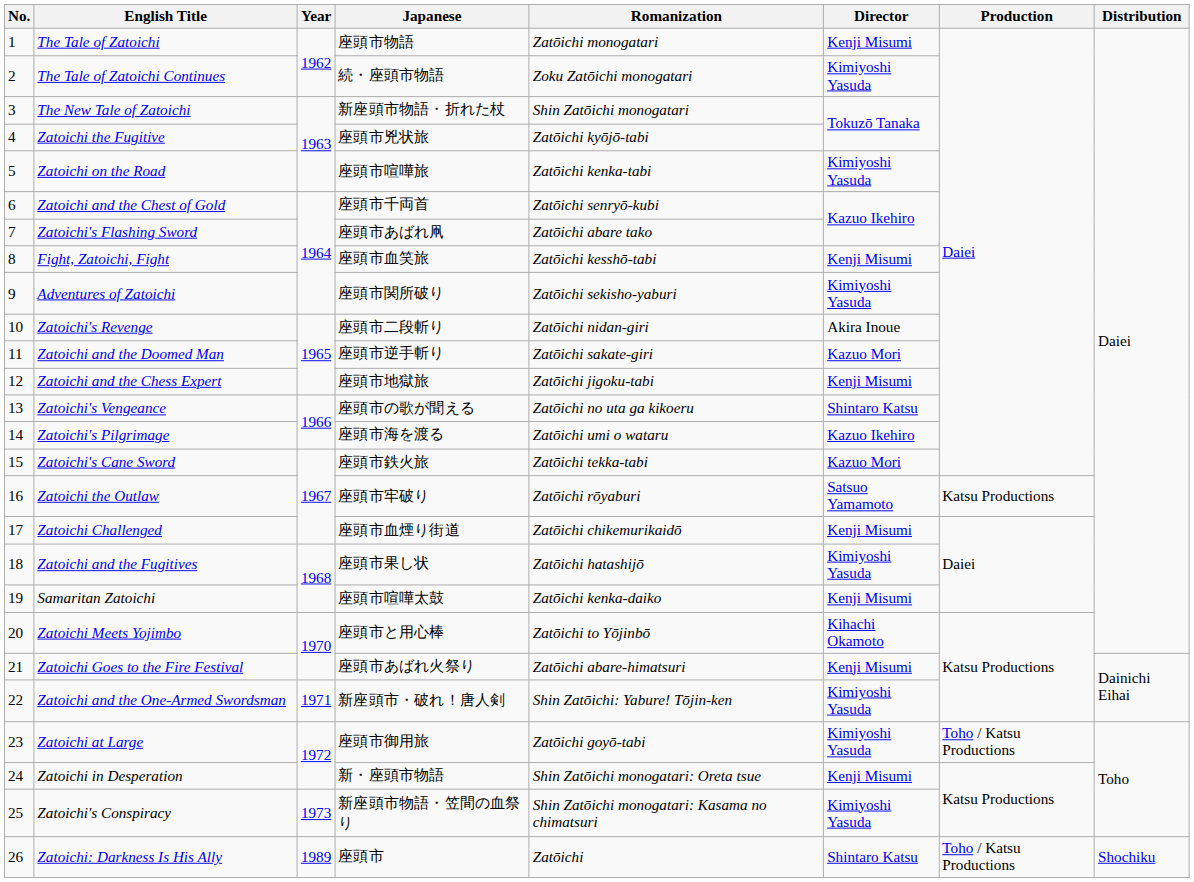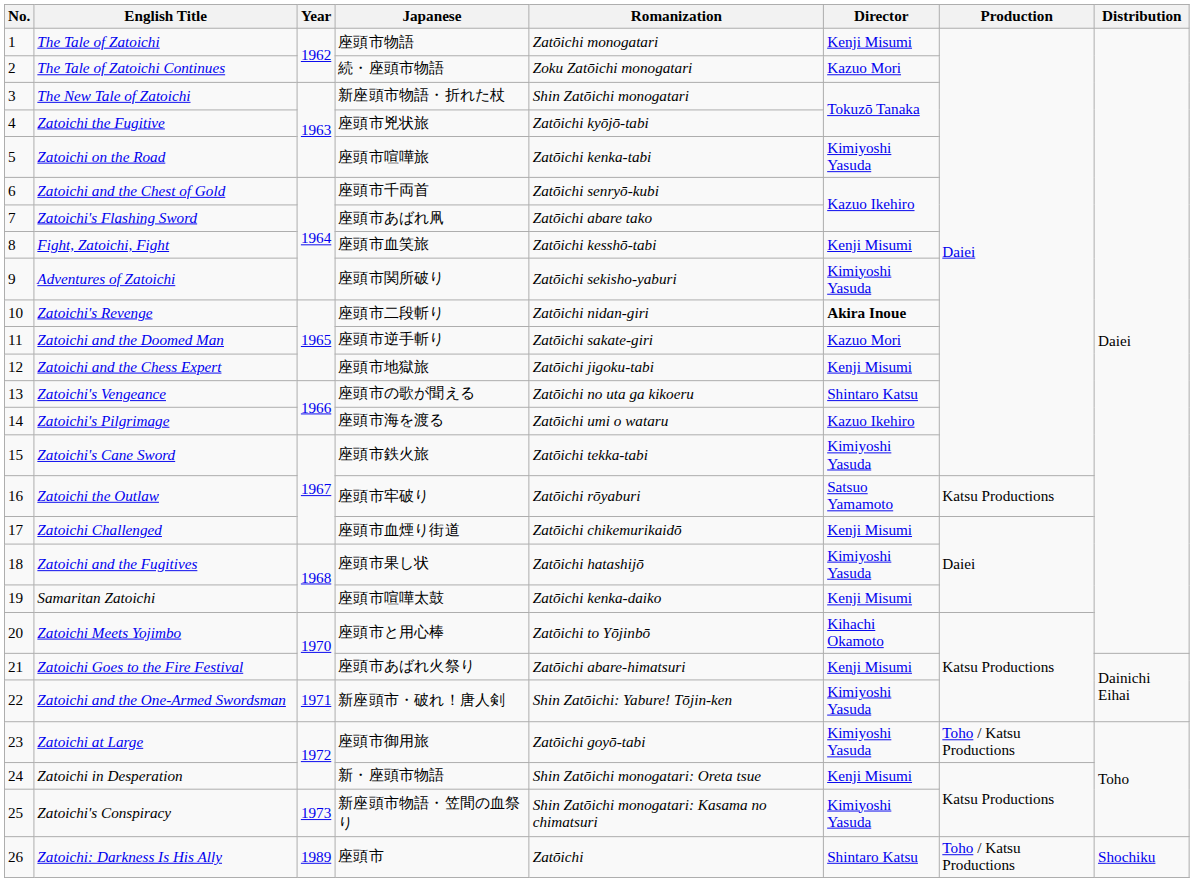 <table class="wikitable">
 <tr>
 <th>No.</th>
 <th style="width:270px;">English Title</th>
 <th>Year</th>
 <th>Japanese</th>
 <th>Romanization</th>
 <th>Director</th>
 <th>Production</th>
 <th>Distribution</th>
 </tr>
 <tr>
 <td>1</td>
 <td><em><a href='#'>The Tale of Zatoichi</a></em></td>
 <td rowspan=2><a href='#'>1962</a></td>
 <td>座頭市物語</td>
 <td><em>Zatōichi monogatari</em></td>
 <td><a href='#'>Kenji Misumi</a></td>
 <td rowspan=15><a href='#'>Daiei</a></td>
 <td rowspan=20>Daiei</td>
 </tr>
 <tr>
 <td>2</td>
 <td><em><a href='#'>The Tale of Zatoichi Continues</a></em></td>
 <td>続・座頭市物語</td>
 <td><em>Zoku Zatōichi monogatari</em></td>
-<td><a href='#'>Kimiyoshi Yasuda</a></td>
+<td><a href='#'>Kazuo Mori</a></td>
 </tr>
 <tr>
 <td>3</td>
 <td><em><a href='#'>The New Tale of Zatoichi</a></em></td>
 <td rowspan=3><a href='#'>1963</a></td>
 <td>新座頭市物語・折れた杖</td>
 <td><em>Shin Zatōichi monogatari</em></td>
 <td rowspan=2><a href='#'>Tokuzō Tanaka</a></td>
 </tr>
 <tr>
 <td>4</td>
 <td><em><a href='#'>Zatoichi the Fugitive</a></em></td>
 <td>座頭市兇状旅</td>
 <td><em>Zatōichi kyōjō-tabi</em></td>
 </tr>
 <tr>
 <td>5</td>
 <td><em><a href='#'>Zatoichi on the Road</a></em></td>
 <td>座頭市喧嘩旅</td>
 <td><em>Zatōichi kenka-tabi</em></td>
 <td><a href='#'>Kimiyoshi Yasuda</a></td>
 </tr>
 <tr>
 <td>6</td>
 <td><em><a href='#'>Zatoichi and the Chest of Gold</a></em></td>
 <td rowspan=4><a href='#'>1964</a></td>
 <td>座頭市千両首</td>
 <td><em>Zatōichi senryō-kubi</em></td>
 <td rowspan=2><a href='#'>Kazuo Ikehiro</a></td>
 </tr>
 <tr>
 <td>7</td>
 <td><em><a href='#'>Zatoichi's Flashing Sword</a></em></td>
 <td>座頭市あばれ凧</td>
 <td><em>Zatōichi abare tako</em></td>
 </tr>
 <tr>
 <td>8</td>
 <td><em><a href='#'>Fight, Zatoichi, Fight</a></em></td>
 <td>座頭市血笑旅</td>
 <td><em>Zatōichi kesshō-tabi</em></td>
 <td><a href='#'>Kenji Misumi</a></td>
 </tr>
 <tr>
 <td>9</td>
 <td><em><a href='#'>Adventures of Zatoichi</a></em></td>
 <td>座頭市関所破り</td>
 <td><em>Zatōichi sekisho-yaburi</em></td>
 <td><a href='#'>Kimiyoshi Yasuda</a></td>
 </tr>
 <tr>
 <td>10</td>
 <td><em><a href='#'>Zatoichi's Revenge</a></em></td>
 <td rowspan=3><a href='#'>1965</a></td>
 <td>座頭市二段斬り</td>
 <td><em>Zatōichi nidan-giri</em></td>
-<td>Akira Inoue</td>
+<td><strong>Akira Inoue</strong></td>
 </tr>
 <tr>
 <td>11</td>
 <td><em><a href='#'>Zatoichi and the Doomed Man</a></em></td>
 <td>座頭市逆手斬り</td>
 <td><em>Zatōichi sakate-giri</em></td>
 <td><a href='#'>Kazuo Mori</a></td>
 </tr>
 <tr>
 <td>12</td>
 <td><em><a href='#'>Zatoichi and the Chess Expert</a></em></td>
 <td>座頭市地獄旅</td>
 <td><em>Zatōichi jigoku-tabi</em></td>
 <td><a href='#'>Kenji Misumi</a></td>
 </tr>
 <tr>
 <td>13</td>
 <td><em><a href='#'>Zatoichi's Vengeance</a></em></td>
 <td rowspan=2><a href='#'>1966</a></td>
 <td>座頭市の歌が聞える</td>
 <td><em>Zatōichi no uta ga kikoeru</em></td>
 <td><a href='#'>Shintaro Katsu</a></td>
 </tr>
 <tr>
 <td>14</td>
 <td><em><a href='#'>Zatoichi's Pilgrimage</a></em></td>
 <td>座頭市海を渡る</td>
 <td><em>Zatōichi umi o wataru</em></td>
 <td><a href='#'>Kazuo Ikehiro</a></td>
 </tr>
 <tr>
 <td>15</td>
 <td><em><a href='#'>Zatoichi's Cane Sword</a></em></td>
 <td rowspan=3><a href='#'>1967</a></td>
 <td>座頭市鉄火旅</td>
 <td><em>Zatōichi tekka-tabi</em></td>
-<td><a href='#'>Kazuo Mori</a></td>
+<td><a href='#'>Kimiyoshi Yasuda</a></td>
 </tr>
 <tr>
 <td>16</td>
 <td><em><a href='#'>Zatoichi the Outlaw</a></em></td>
 <td>座頭市牢破り</td>
 <td><em>Zatōichi rōyaburi</em></td>
 <td><a href='#'>Satsuo Yamamoto</a></td>
 <td>Katsu Productions</td>
 </tr>
 <tr>
 <td>17</td>
 <td><em><a href='#'>Zatoichi Challenged</a></em></td>
 <td>座頭市血煙り街道</td>
 <td><em>Zatōichi chikemurikaidō</em></td>
 <td><a href='#'>Kenji Misumi</a></td>
 <td rowspan=3>Daiei</td>
 </tr>
 <tr>
 <td>18</td>
 <td><em><a href='#'>Zatoichi and the Fugitives</a></em></td>
 <td rowspan=2><a href='#'>1968</a></td>
 <td>座頭市果し状</td>
 <td><em>Zatōichi hatashijō</em></td>
 <td><a href='#'>Kimiyoshi Yasuda</a></td>
 </tr>
 <tr>
 <td>19</td>
 <td><em>Samaritan Zatoichi</em></td>
 <td>座頭市喧嘩太鼓</td>
 <td><em>Zatōichi kenka-daiko</em></td>
 <td><a href='#'>Kenji Misumi</a></td>
 </tr>
 <tr>
 <td>20</td>
 <td><em><a href='#'>Zatoichi Meets Yojimbo</a></em></td>
 <td rowspan=2><a href='#'>1970</a></td>
 <td>座頭市と用心棒</td>
 <td><em>Zatōichi to Yōjinbō</em></td>
 <td><a href='#'>Kihachi Okamoto</a></td>
 <td rowspan="3">Katsu Productions</td>
 </tr>
 <tr>
 <td>21</td>
 <td><em><a href='#'>Zatoichi Goes to the Fire Festival</a></em></td>
 <td>座頭市あばれ火祭り</td>
 <td><em>Zatōichi abare-himatsuri</em></td>
 <td><a href='#'>Kenji Misumi</a></td>
 <td rowspan=2>Dainichi Eihai</td>
 </tr>
 <tr>
 <td>22</td>
 <td><em><a href='#'>Zatoichi and the One-Armed Swordsman</a></em></td>
 <td><a href='#'>1971</a></td>
 <td>新座頭市・破れ！唐人剣</td>
 <td><em>Shin Zatōichi: Yabure! Tōjin-ken</em></td>
 <td><a href='#'>Kimiyoshi Yasuda</a></td>
 </tr>
 <tr>
 <td>23</td>
 <td><em><a href='#'>Zatoichi at Large</a></em></td>
 <td rowspan=2><a href='#'>1972</a></td>
 <td>座頭市御用旅</td>
 <td><em>Zatōichi goyō-tabi</em></td>
 <td><a href='#'>Kimiyoshi Yasuda</a></td>
 <td><a href='#'>Toho</a> / Katsu Productions</td>
 <td rowspan=3>Toho</td>
 </tr>
 <tr>
 <td>24</td>
 <td><em>Zatoichi in Desperation</em></td>
 <td>新・座頭市物語</td>
 <td><em>Shin Zatōichi monogatari: Oreta tsue</em></td>
 <td><a href='#'>Kenji Misumi</a></td>
 <td rowspan=2>Katsu Productions</td>
 </tr>
 <tr>
 <td>25</td>
 <td><em>Zatoichi's Conspiracy</em></td>
 <td><a href='#'>1973</a></td>
 <td>新座頭市物語・笠間の血祭り</td>
 <td><em>Shin Zatōichi monogatari: Kasama no chimatsuri</em></td>
 <td><a href='#'>Kimiyoshi Yasuda</a></td>
 </tr>
 <tr>
 <td>26</td>
 <td><em><a href='#'>Zatoichi: Darkness Is His Ally</a></em></td>
 <td><a href='#'>1989</a></td>
 <td>座頭市</td>
 <td><em>Zatōichi</em></td>
 <td><a href='#'>Shintaro Katsu</a></td>
 <td><a href='#'>Toho</a> / Katsu Productions</td>
 <td><a href='#'>Shochiku</a></td>
 </tr>
 </table>
